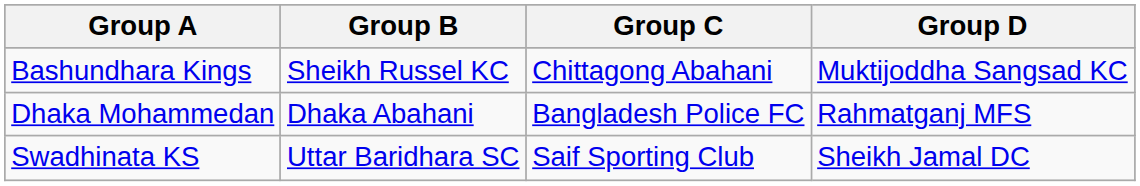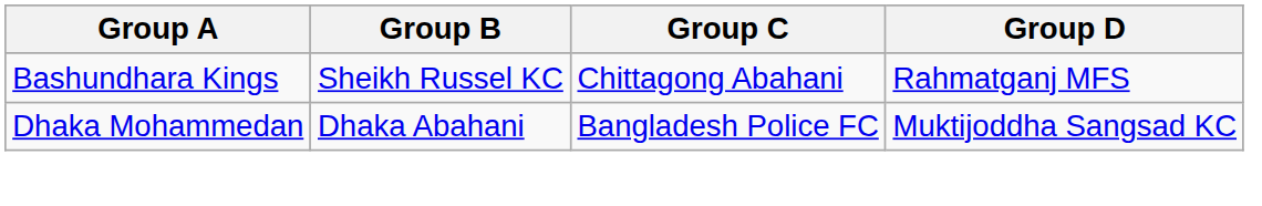 <table class="wikitable" "text-align:left">
 <tr>
 <th style="text-align:center">Group A</th>
 <th style="text-align:center">Group B</th>
 <th style="text-align:center">Group C</th>
 <th style="text-align:center">Group D</th>
 </tr>
 <tr>
 <td><a href='#'>Bashundhara Kings</a></td>
 <td><a href='#'>Sheikh Russel KC</a></td>
 <td><a href='#'>Chittagong Abahani</a></td>
-<td><a href='#'>Muktijoddha Sangsad KC</a></td>
+<td><a href='#'>Rahmatganj MFS</a></td>
 </tr>
 <tr>
 <td><a href='#'>Dhaka Mohammedan</a></td>
 <td><a href='#'>Dhaka Abahani</a></td>
 <td><a href='#'>Bangladesh Police FC</a></td>
-<td><a href='#'>Rahmatganj MFS</a></td>
-</tr>
-<tr>
-<td><a href='#'>Swadhinata KS</a></td>
-<td><a href='#'>Uttar Baridhara SC</a></td>
-<td><a href='#'>Saif Sporting Club</a></td>
-<td><a href='#'>Sheikh Jamal DC</a></td>
+<td><a href='#'>Muktijoddha Sangsad KC</a></td>
 </tr>
 </table>
